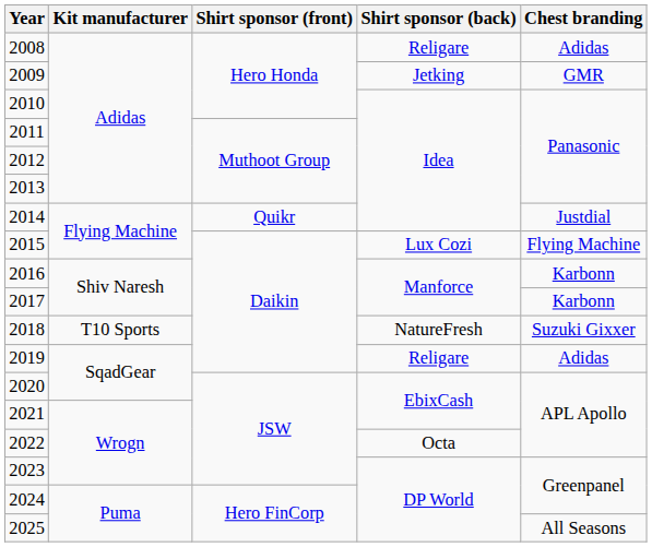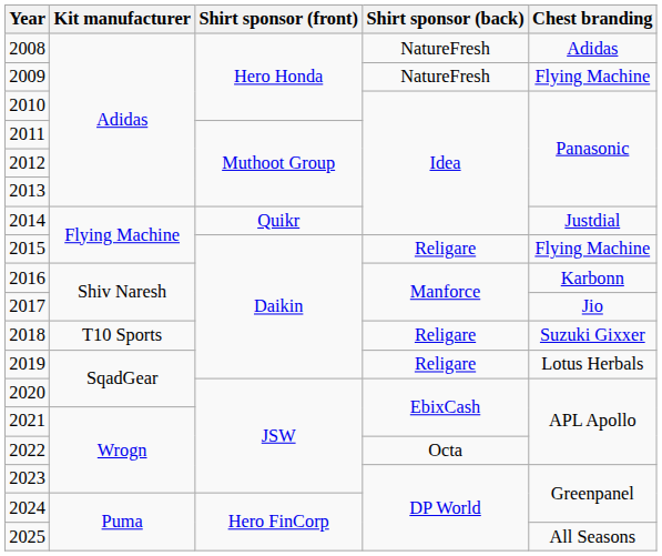 <table class="wikitable" style="text-align:center">
 <tr>
 <th>Year</th>
 <th>Kit manufacturer</th>
 <th>Shirt sponsor (front)</th>
 <th>Shirt sponsor (back)</th>
 <th>Chest branding</th>
 </tr>
 <tr>
 <td>2008</td>
 <td rowspan=6><a href='#'>Adidas</a></td>
 <td rowspan=3><a href='#'>Hero Honda</a></td>
-<td><a href='#'>Religare</a></td>
+<td>NatureFresh</td>
 <td><a href='#'>Adidas</a></td>
 </tr>
 <tr>
 <td>2009</td>
-<td><a href='#'>Jetking</a></td>
-<td><a href='#'>GMR</a></td>
+<td>NatureFresh</td>
+<td><a href='#'>Flying Machine</a></td>
 </tr>
 <tr>
 <td>2010</td>
 <td rowspan=5><a href='#'>Idea</a></td>
 <td rowspan=4><a href='#'>Panasonic</a></td>
 </tr>
 <tr>
 <td>2011</td>
 <td rowspan=3><a href='#'>Muthoot Group</a></td>
 </tr>
 <tr>
 <td>2012</td>
 </tr>
 <tr>
 <td>2013</td>
 </tr>
 <tr>
 <td>2014</td>
 <td rowspan=2><a href='#'>Flying Machine</a></td>
 <td><a href='#'>Quikr</a></td>
 <td><a href='#'>Justdial</a></td>
 </tr>
 <tr>
 <td>2015</td>
 <td rowspan=5><a href='#'>Daikin</a></td>
-<td><a href='#'>Lux Cozi</a></td>
+<td><a href='#'>Religare</a></td>
 <td><a href='#'>Flying Machine</a></td>
 </tr>
 <tr>
 <td>2016</td>
 <td rowspan=2>Shiv Naresh</td>
 <td rowspan=2><a href='#'>Manforce</a></td>
 <td><a href='#'>Karbonn</a></td>
 </tr>
 <tr>
 <td>2017</td>
-<td><a href='#'>Karbonn</a></td>
+<td><a href='#'>Jio</a></td>
 </tr>
 <tr>
 <td>2018</td>
 <td>T10 Sports</td>
-<td>NatureFresh</td>
+<td><a href='#'>Religare</a></td>
 <td><a href='#'>Suzuki Gixxer</a></td>
 </tr>
 <tr>
 <td>2019</td>
 <td rowspan=2>SqadGear</td>
 <td><a href='#'>Religare</a></td>
-<td><a href='#'>Adidas</a></td>
+<td>Lotus Herbals</td>
 </tr>
 <tr>
 <td>2020</td>
 <td rowspan=4><a href='#'>JSW</a></td>
 <td rowspan=2><a href='#'>EbixCash</a></td>
 <td rowspan=3>APL Apollo</td>
 </tr>
 <tr>
 <td>2021</td>
 <td rowspan=3><a href='#'>Wrogn</a></td>
 </tr>
 <tr>
 <td>2022</td>
 <td>Octa</td>
 </tr>
 <tr>
 <td>2023</td>
 <td rowspan=3><a href='#'>DP World</a></td>
 <td rowspan=2>Greenpanel</td>
 </tr>
 <tr>
 <td>2024</td>
 <td rowspan=2><a href='#'>Puma</a></td>
 <td rowspan=2><a href='#'>Hero FinCorp</a></td>
 </tr>
 <tr>
 <td>2025</td>
 <td>All Seasons</td>
 </tr>
 </table>
